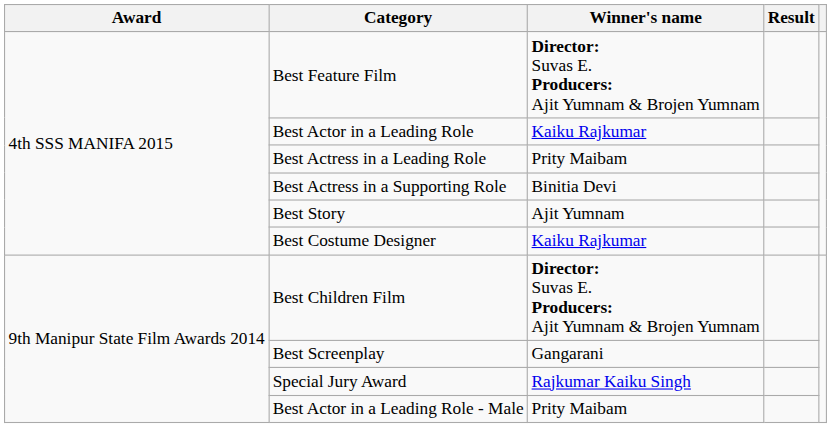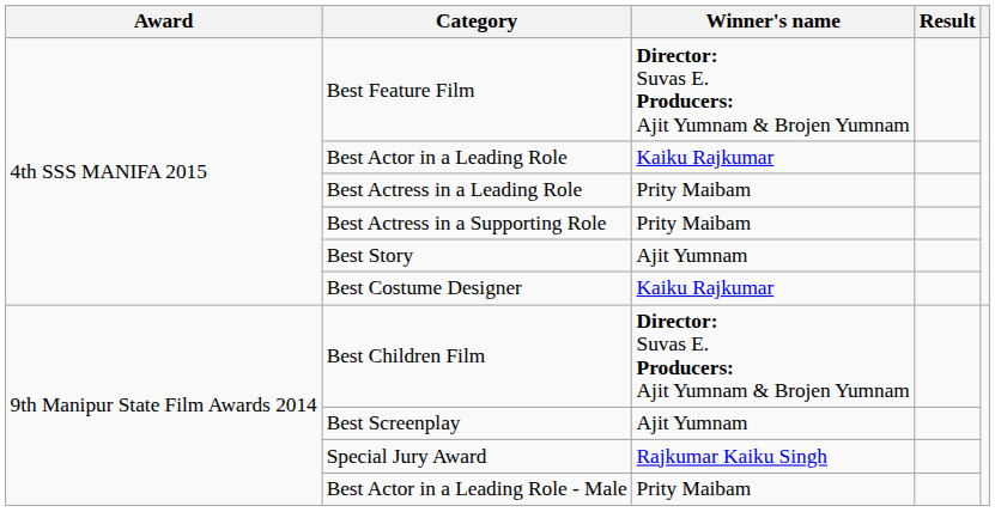 <table class="wikitable sortable">
 <tr>
 <th>Award</th>
 <th>Category</th>
 <th>Winner's name</th>
 <th>Result</th>
 <th></th>
 </tr>
 <tr>
 <td rowspan="6">4th SSS MANIFA 2015</td>
 <td>Best Feature Film</td>
 <td><strong>Director:</strong><br>Suvas E.<br><strong>Producers:</strong><br>Ajit Yumnam & Brojen Yumnam</td>
 <td></td>
 <td rowspan="6"></td>
 </tr>
 <tr>
 <td>Best Actor in a Leading Role</td>
 <td><a href='#'>Kaiku Rajkumar</a></td>
 <td></td>
 </tr>
 <tr>
 <td>Best Actress in a Leading Role</td>
 <td>Prity Maibam</td>
 <td></td>
 </tr>
 <tr>
 <td>Best Actress in a Supporting Role</td>
-<td>Binitia Devi</td>
+<td>Prity Maibam</td>
 <td></td>
 </tr>
 <tr>
 <td>Best Story</td>
 <td>Ajit Yumnam</td>
 <td></td>
 </tr>
 <tr>
 <td>Best Costume Designer</td>
 <td><a href='#'>Kaiku Rajkumar</a></td>
 <td></td>
 </tr>
 <tr>
 <td rowspan="4">9th Manipur State Film Awards 2014</td>
 <td>Best Children Film</td>
 <td><strong>Director:</strong><br>Suvas E.<br><strong>Producers:</strong><br>Ajit Yumnam & Brojen Yumnam</td>
 <td></td>
 <td rowspan="4"></td>
 </tr>
 <tr>
 <td>Best Screenplay</td>
-<td>Gangarani</td>
+<td>Ajit Yumnam</td>
 <td></td>
 </tr>
 <tr>
 <td>Special Jury Award</td>
 <td><a href='#'>Rajkumar Kaiku Singh</a></td>
 <td></td>
 </tr>
 <tr>
 <td>Best Actor in a Leading Role - Male</td>
 <td>Prity Maibam</td>
 <td></td>
 </tr>
 </table>
